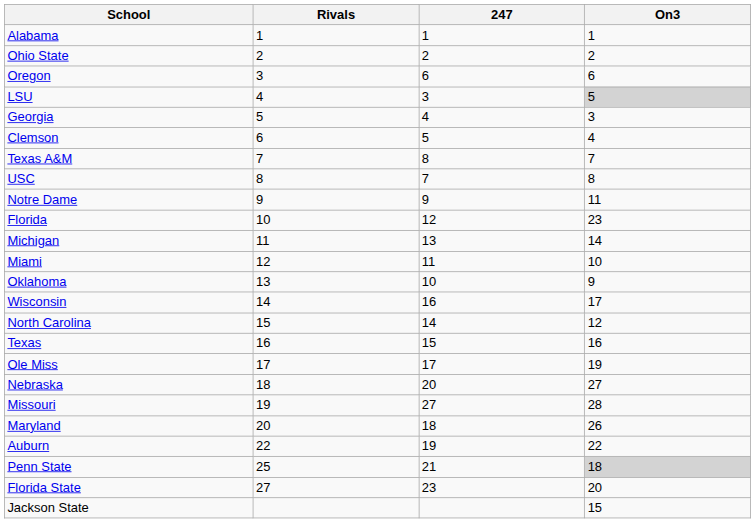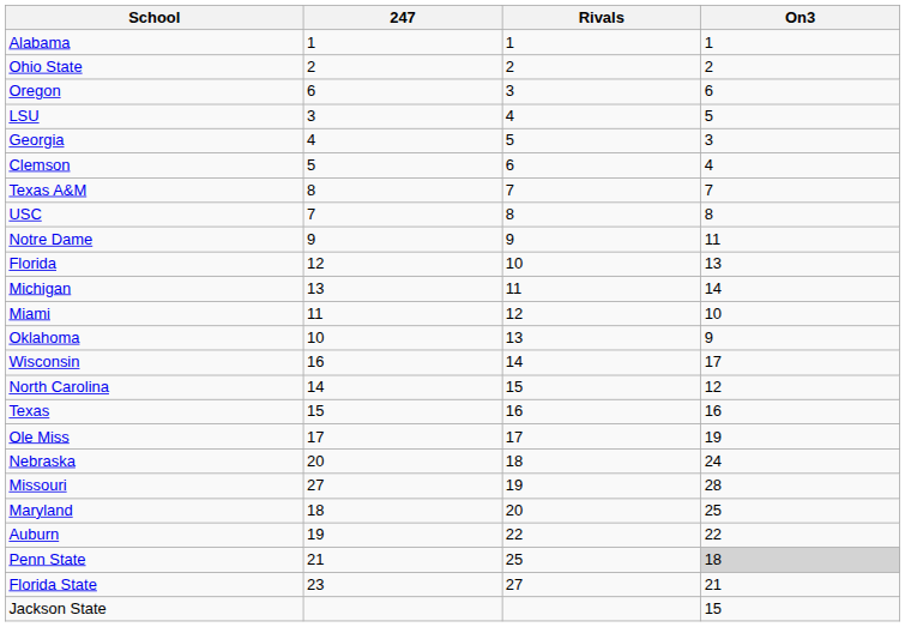 <table class="wikitable sortable">
 <tr>
 <th bgcolor="#DDDDFF" width="12%">School</th>
+<th bgcolor="#DDDDFF" width="8%">247</th>
 <th bgcolor="#DDDDFF" width="8%">Rivals</th>
-<th bgcolor="#DDDDFF" width="8%">247</th>
 <th bgcolor="#DDDDFF" width="8%">On3</th>
 </tr>
 <tr>
 <td><a href='#'>Alabama</a></td>
 <td>1</td>
 <td>1</td>
 <td>1</td>
 </tr>
 <tr>
 <td><a href='#'>Ohio State</a></td>
 <td>2</td>
 <td>2</td>
 <td>2</td>
 </tr>
 <tr>
 <td><a href='#'>Oregon</a></td>
+<td>6</td>
 <td>3</td>
-<td>6</td>
 <td>6</td>
 </tr>
 <tr>
 <td><a href='#'>LSU</a></td>
+<td>3</td>
 <td>4</td>
-<td>3</td>
-<td style="background: lightgrey;">5</td>
+<td>5</td>
 </tr>
 <tr>
 <td><a href='#'>Georgia</a></td>
+<td>4</td>
 <td>5</td>
-<td>4</td>
 <td>3</td>
 </tr>
 <tr>
 <td><a href='#'>Clemson</a></td>
+<td>5</td>
 <td>6</td>
-<td>5</td>
 <td>4</td>
 </tr>
 <tr>
 <td><a href='#'>Texas A&M</a></td>
+<td>8</td>
 <td>7</td>
-<td>8</td>
 <td>7</td>
 </tr>
 <tr>
 <td><a href='#'>USC</a></td>
+<td>7</td>
 <td>8</td>
-<td>7</td>
 <td>8</td>
 </tr>
 <tr>
 <td><a href='#'>Notre Dame</a></td>
 <td>9</td>
 <td>9</td>
 <td>11</td>
 </tr>
 <tr>
 <td><a href='#'>Florida</a></td>
+<td>12</td>
 <td>10</td>
-<td>12</td>
-<td>23</td>
+<td>13</td>
 </tr>
 <tr>
 <td><a href='#'>Michigan</a></td>
+<td>13</td>
 <td>11</td>
-<td>13</td>
 <td>14</td>
 </tr>
 <tr>
 <td><a href='#'>Miami</a></td>
+<td>11</td>
 <td>12</td>
-<td>11</td>
 <td>10</td>
 </tr>
 <tr>
 <td><a href='#'>Oklahoma</a></td>
+<td>10</td>
 <td>13</td>
-<td>10</td>
 <td>9</td>
 </tr>
 <tr>
 <td><a href='#'>Wisconsin</a></td>
+<td>16</td>
 <td>14</td>
-<td>16</td>
 <td>17</td>
 </tr>
 <tr>
 <td><a href='#'>North Carolina</a></td>
+<td>14</td>
 <td>15</td>
-<td>14</td>
 <td>12</td>
 </tr>
 <tr>
 <td><a href='#'>Texas</a></td>
+<td>15</td>
 <td>16</td>
-<td>15</td>
 <td>16</td>
 </tr>
 <tr>
 <td><a href='#'>Ole Miss</a></td>
 <td>17</td>
 <td>17</td>
 <td>19</td>
 </tr>
 <tr>
 <td><a href='#'>Nebraska</a></td>
+<td>20</td>
 <td>18</td>
-<td>20</td>
-<td>27</td>
+<td>24</td>
 </tr>
 <tr>
 <td><a href='#'>Missouri</a></td>
+<td>27</td>
 <td>19</td>
-<td>27</td>
 <td>28</td>
 </tr>
 <tr>
 <td><a href='#'>Maryland</a></td>
+<td>18</td>
 <td>20</td>
-<td>18</td>
-<td>26</td>
+<td>25</td>
 </tr>
 <tr>
 <td><a href='#'>Auburn</a></td>
+<td>19</td>
 <td>22</td>
-<td>19</td>
 <td>22</td>
 </tr>
 <tr>
 <td><a href='#'>Penn State</a></td>
+<td>21</td>
 <td>25</td>
-<td>21</td>
 <td style="background: lightgrey;">18</td>
 </tr>
 <tr>
 <td><a href='#'>Florida State</a></td>
+<td>23</td>
 <td>27</td>
-<td>23</td>
-<td>20</td>
+<td>21</td>
 </tr>
 <tr>
 <td>Jackson State</td>
 <td></td>
 <td></td>
 <td>15</td>
 </tr>
 </table>
